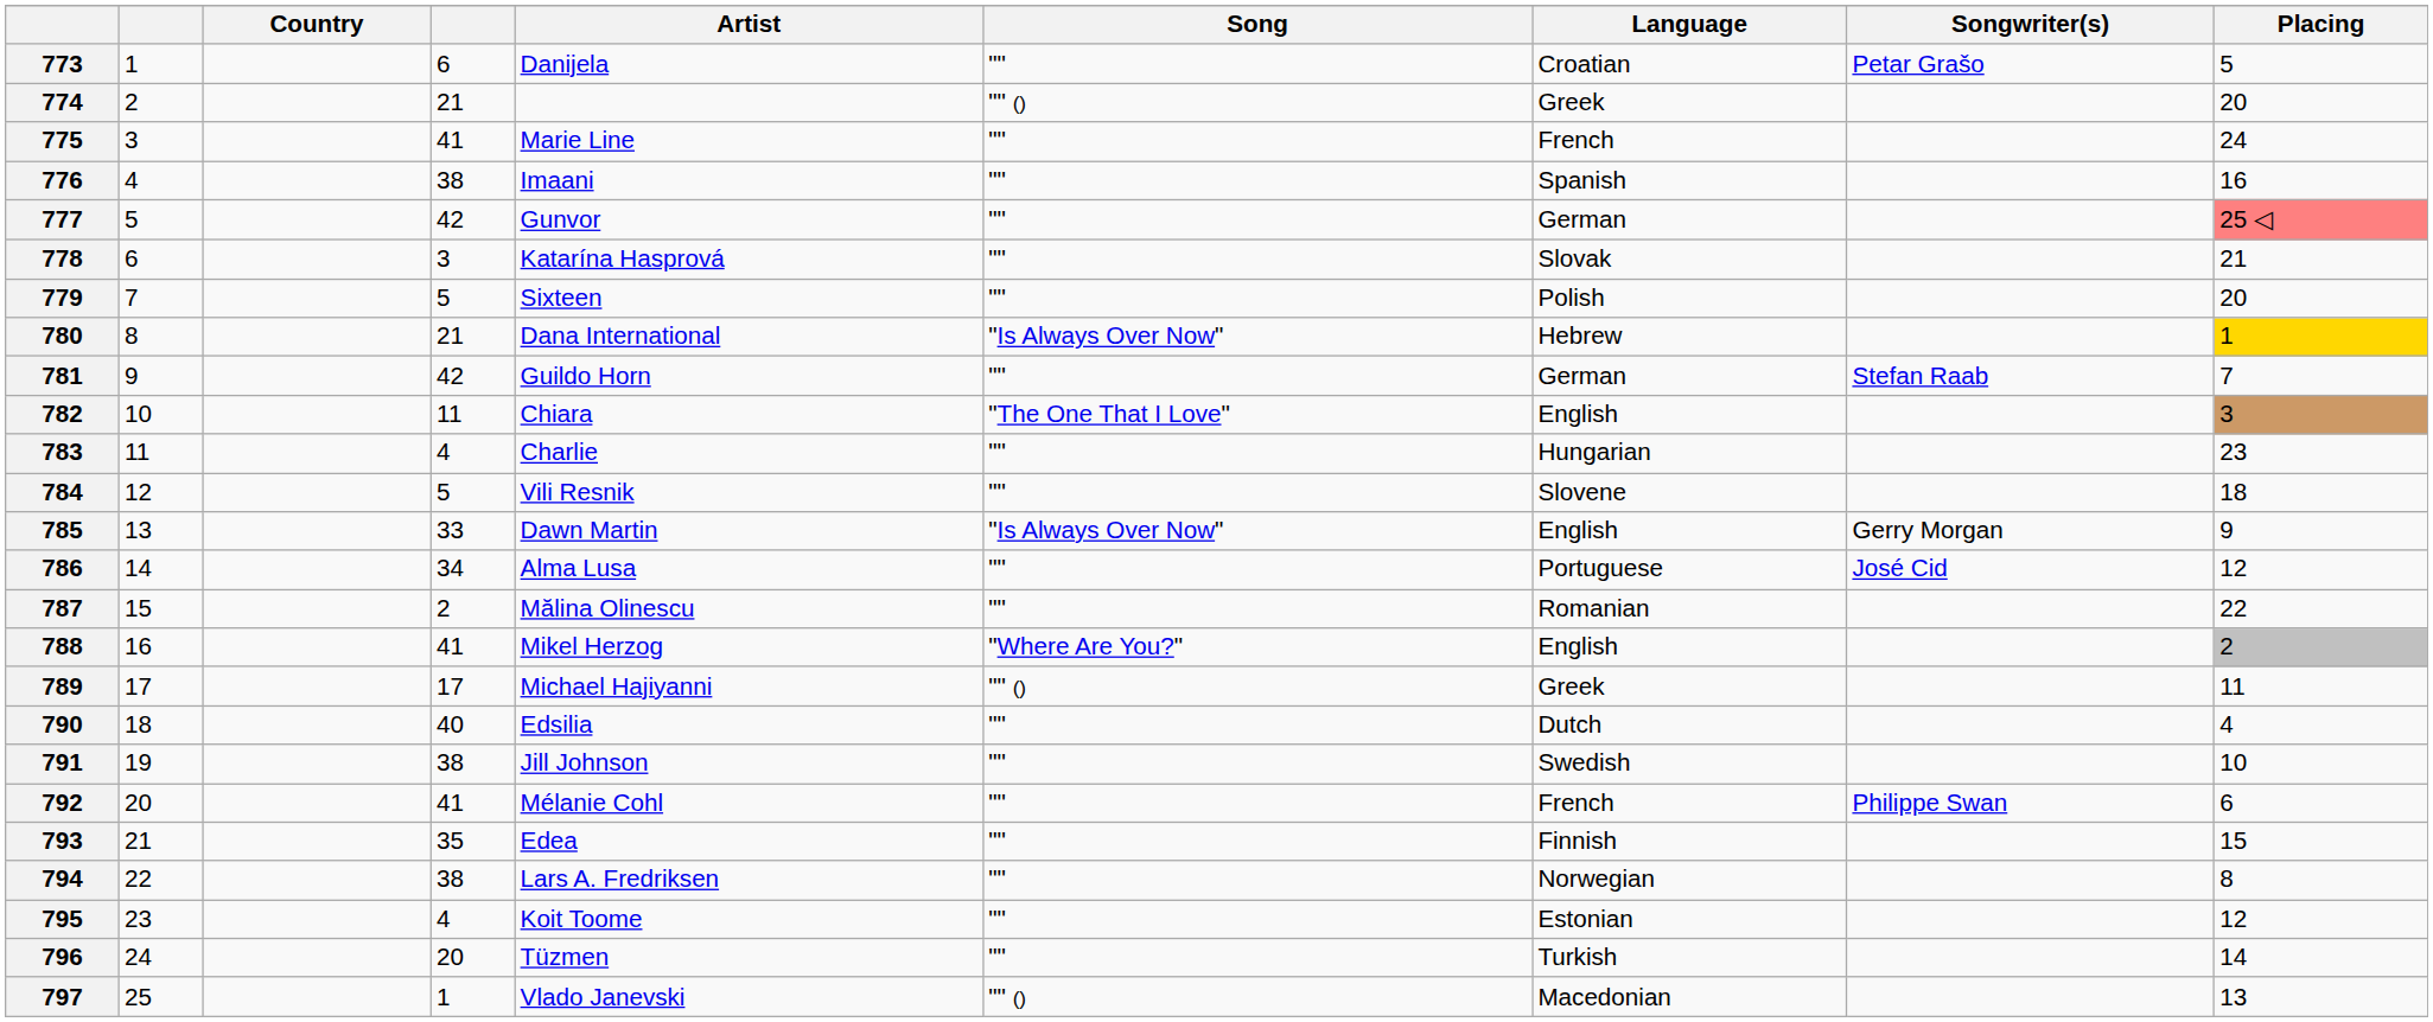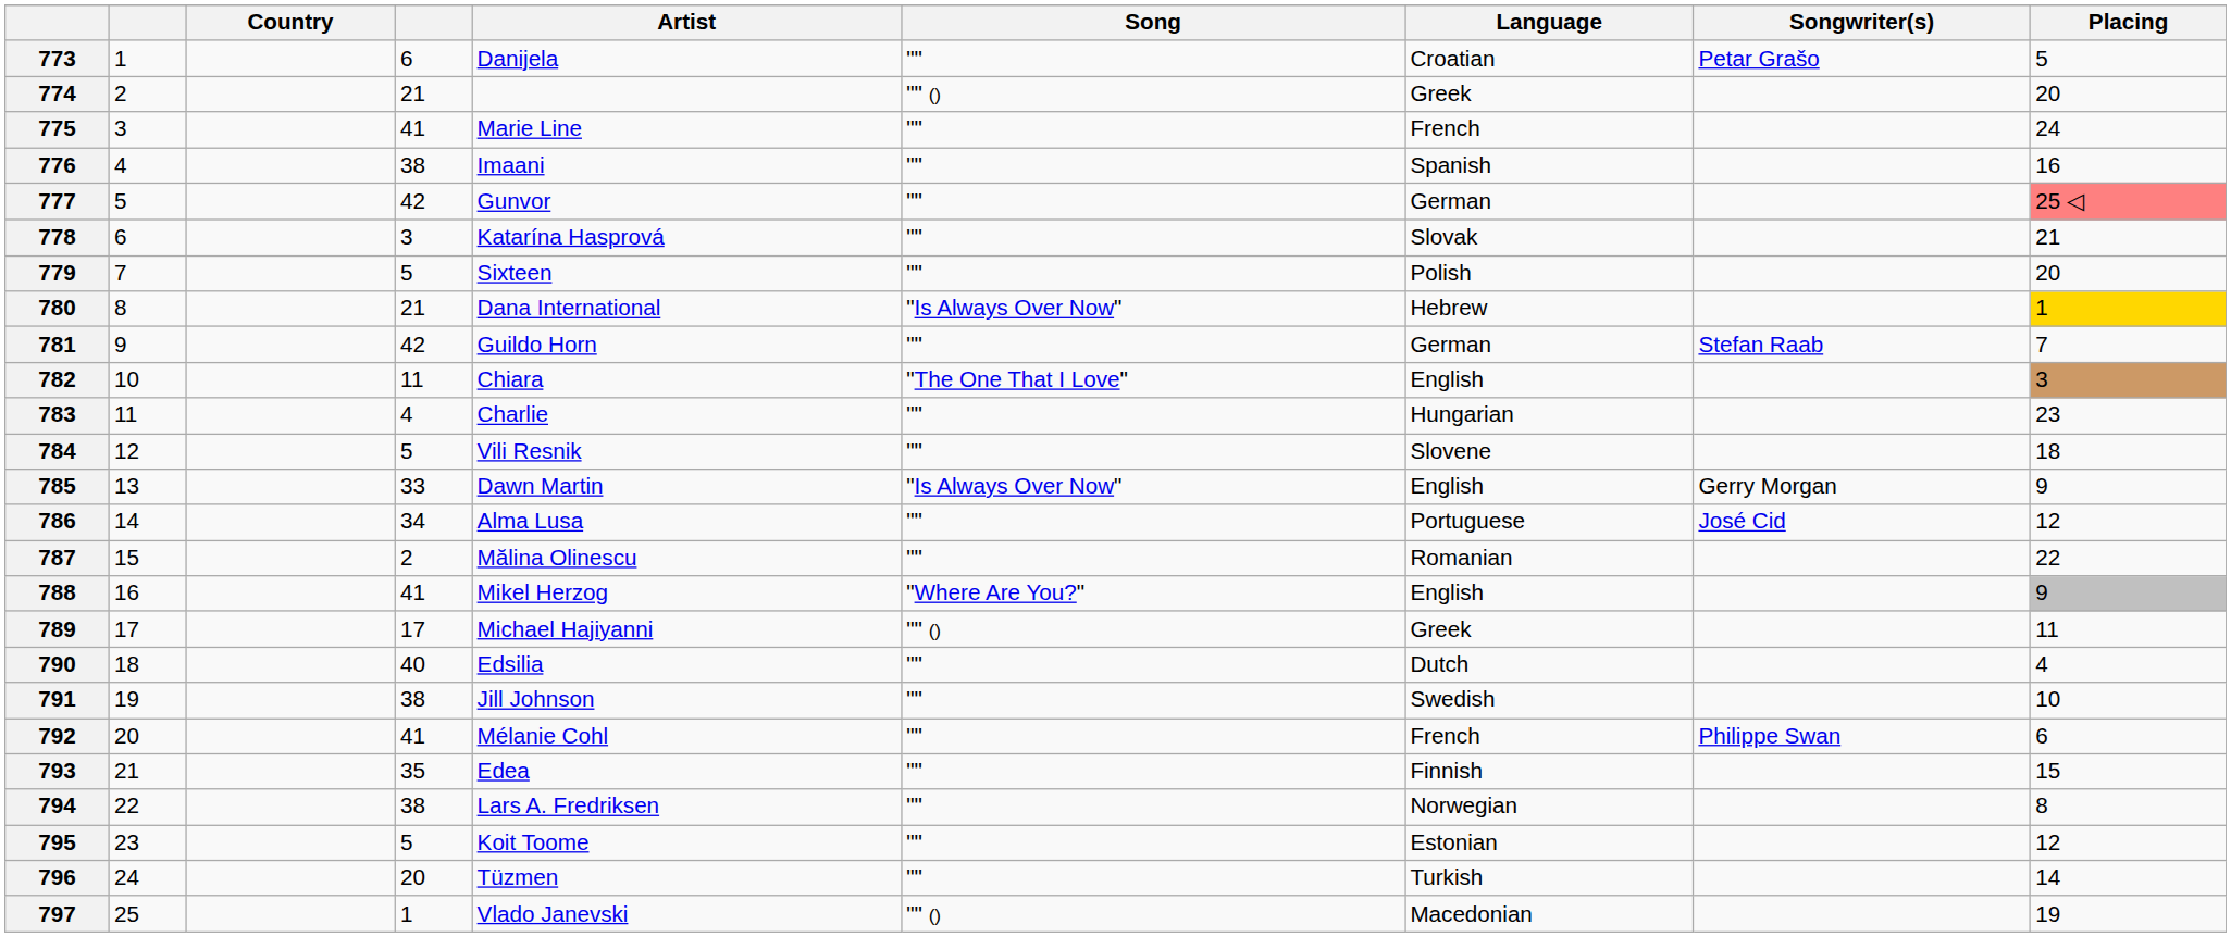 <table class="wikitable plainrowheaders" style="width:100%">
 <tr>
 </tr>
 <tr>
 <th scope="col"></th>
 <th scope="col"></th>
 <th scope="col">Country</th>
 <th scope="col"></th>
 <th scope="col">Artist</th>
 <th scope="col">Song</th>
 <th scope="col">Language</th>
 <th scope="col">Songwriter(s)</th>
 <th scope="col">Placing</th>
 </tr>
 <tr>
 <th scope="row">773</th>
 <td>1</td>
 <td></td>
 <td>6</td>
 <td><a href='#'>Danijela</a></td>
 <td>""</td>
 <td>Croatian</td>
 <td><a href='#'>Petar Grašo</a></td>
 <td>5</td>
 </tr>
 <tr>
 <th scope="row">774</th>
 <td>2</td>
 <td></td>
 <td>21</td>
 <td></td>
 <td>"" <small>()</small></td>
 <td>Greek</td>
 <td></td>
 <td>20</td>
 </tr>
 <tr>
 <th scope="row">775</th>
 <td>3</td>
 <td></td>
 <td>41</td>
 <td><a href='#'>Marie Line</a></td>
 <td>""</td>
 <td>French</td>
 <td></td>
 <td>24</td>
 </tr>
 <tr>
 <th scope="row">776</th>
 <td>4</td>
 <td></td>
 <td>38</td>
 <td><a href='#'>Imaani</a></td>
 <td>""</td>
 <td>Spanish</td>
 <td></td>
 <td>16</td>
 </tr>
 <tr>
 <th scope="row">777</th>
 <td>5</td>
 <td></td>
 <td>42</td>
 <td><a href='#'>Gunvor</a></td>
 <td>""</td>
 <td>German</td>
 <td></td>
 <td bgcolor="#FE8080">25 ◁</td>
 </tr>
 <tr>
 <th scope="row">778</th>
 <td>6</td>
 <td></td>
 <td>3</td>
 <td><a href='#'>Katarína Hasprová</a></td>
 <td>""</td>
 <td>Slovak</td>
 <td></td>
 <td>21</td>
 </tr>
 <tr>
 <th scope="row">779</th>
 <td>7</td>
 <td></td>
 <td>5</td>
 <td><a href='#'>Sixteen</a></td>
 <td>""</td>
 <td>Polish</td>
 <td></td>
 <td>20</td>
 </tr>
 <tr>
 <th scope="row">780</th>
 <td>8</td>
 <td></td>
 <td>21</td>
 <td><a href='#'>Dana International</a></td>
 <td>"<a href='#'>Is Always Over Now</a>"</td>
 <td>Hebrew</td>
 <td></td>
 <td bgcolor="gold">1</td>
 </tr>
 <tr>
 <th scope="row">781</th>
 <td>9</td>
 <td></td>
 <td>42</td>
 <td><a href='#'>Guildo Horn</a></td>
 <td>""</td>
 <td>German</td>
 <td><a href='#'>Stefan Raab</a></td>
 <td>7</td>
 </tr>
 <tr>
 <th scope="row">782</th>
 <td>10</td>
 <td></td>
 <td>11</td>
 <td><a href='#'>Chiara</a></td>
 <td>"<a href='#'>The One That I Love</a>"</td>
 <td>English</td>
 <td></td>
 <td bgcolor="#C96">3</td>
 </tr>
 <tr>
 <th scope="row">783</th>
 <td>11</td>
 <td></td>
 <td>4</td>
 <td><a href='#'>Charlie</a></td>
 <td>""</td>
 <td>Hungarian</td>
 <td></td>
 <td>23</td>
 </tr>
 <tr>
 <th scope="row">784</th>
 <td>12</td>
 <td></td>
 <td>5</td>
 <td><a href='#'>Vili Resnik</a></td>
 <td>""</td>
 <td>Slovene</td>
 <td></td>
 <td>18</td>
 </tr>
 <tr>
 <th scope="row">785</th>
 <td>13</td>
 <td></td>
 <td>33</td>
 <td><a href='#'>Dawn Martin</a></td>
 <td>"<a href='#'>Is Always Over Now</a>"</td>
 <td>English</td>
 <td>Gerry Morgan</td>
 <td>9</td>
 </tr>
 <tr>
 <th scope="row">786</th>
 <td>14</td>
 <td></td>
 <td>34</td>
 <td><a href='#'>Alma Lusa</a></td>
 <td>""</td>
 <td>Portuguese</td>
 <td><a href='#'>José Cid</a></td>
 <td>12</td>
 </tr>
 <tr>
 <th scope="row">787</th>
 <td>15</td>
 <td></td>
 <td>2</td>
 <td><a href='#'>Mălina Olinescu</a></td>
 <td>""</td>
 <td>Romanian</td>
 <td></td>
 <td>22</td>
 </tr>
 <tr>
 <th scope="row">788</th>
 <td>16</td>
 <td></td>
 <td>41</td>
 <td><a href='#'>Mikel Herzog</a></td>
 <td>"<a href='#'>Where Are You?</a>"</td>
 <td>English</td>
 <td></td>
-<td bgcolor="silver">2</td>
+<td bgcolor="silver">9</td>
 </tr>
 <tr>
 <th scope="row">789</th>
 <td>17</td>
 <td></td>
 <td>17</td>
 <td><a href='#'>Michael Hajiyanni</a></td>
 <td>"" <small>()</small></td>
 <td>Greek</td>
 <td></td>
 <td>11</td>
 </tr>
 <tr>
 <th scope="row">790</th>
 <td>18</td>
 <td></td>
 <td>40</td>
 <td><a href='#'>Edsilia</a></td>
 <td>""</td>
 <td>Dutch</td>
 <td></td>
 <td>4</td>
 </tr>
 <tr>
 <th scope="row">791</th>
 <td>19</td>
 <td></td>
 <td>38</td>
 <td><a href='#'>Jill Johnson</a></td>
 <td>""</td>
 <td>Swedish</td>
 <td></td>
 <td>10</td>
 </tr>
 <tr>
 <th scope="row">792</th>
 <td>20</td>
 <td></td>
 <td>41</td>
 <td><a href='#'>Mélanie Cohl</a></td>
 <td>""</td>
 <td>French</td>
 <td><a href='#'>Philippe Swan</a></td>
 <td>6</td>
 </tr>
 <tr>
 <th scope="row">793</th>
 <td>21</td>
 <td></td>
 <td>35</td>
 <td><a href='#'>Edea</a></td>
 <td>""</td>
 <td>Finnish</td>
 <td></td>
 <td>15</td>
 </tr>
 <tr>
 <th scope="row">794</th>
 <td>22</td>
 <td></td>
 <td>38</td>
 <td><a href='#'>Lars A. Fredriksen</a></td>
 <td>""</td>
 <td>Norwegian</td>
 <td></td>
 <td>8</td>
 </tr>
 <tr>
 <th scope="row">795</th>
 <td>23</td>
 <td></td>
-<td>4</td>
+<td>5</td>
 <td><a href='#'>Koit Toome</a></td>
 <td>""</td>
 <td>Estonian</td>
 <td></td>
 <td>12</td>
 </tr>
 <tr>
 <th scope="row">796</th>
 <td>24</td>
 <td></td>
 <td>20</td>
 <td><a href='#'>Tüzmen</a></td>
 <td>""</td>
 <td>Turkish</td>
 <td></td>
 <td>14</td>
 </tr>
 <tr>
 <th scope="row">797</th>
 <td>25</td>
 <td></td>
 <td>1</td>
 <td><a href='#'>Vlado Janevski</a></td>
 <td>"" <small>()</small></td>
 <td>Macedonian</td>
 <td></td>
-<td>13</td>
+<td>19</td>
 </tr>
 </table>
